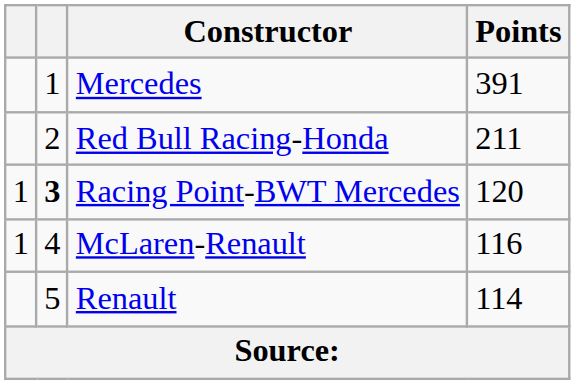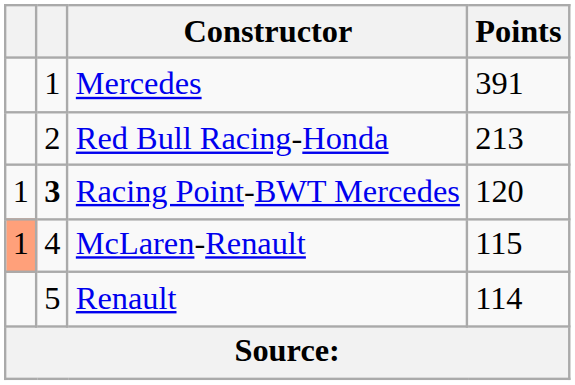 <table class="wikitable" style="font-size: 85%;">
 <tr>
 <th scope="col"></th>
 <th scope="col"></th>
 <th scope="col">Constructor</th>
 <th scope="col">Points</th>
 </tr>
 <tr>
 <td align="left"></td>
 <td align="center">1</td>
 <td> <a href='#'>Mercedes</a></td>
 <td align="left">391</td>
 </tr>
 <tr>
 <td align="left"></td>
 <td align="center">2</td>
 <td> <a href='#'>Red Bull Racing</a>-<a href='#'>Honda</a></td>
-<td align="left">211</td>
+<td align="left">213</td>
 </tr>
 <tr>
 <td align="left"> 1</td>
 <td align="center"><strong>3</strong></td>
 <td> <a href='#'>Racing Point</a>-<a href='#'>BWT Mercedes</a></td>
 <td align="left">120</td>
 </tr>
 <tr>
-<td align="left"> 1</td>
+<td align="left" style="background: lightsalmon;"> 1</td>
 <td align="center">4</td>
 <td> <a href='#'>McLaren</a>-<a href='#'>Renault</a></td>
-<td align="left">116</td>
+<td align="left">115</td>
 </tr>
 <tr>
 <td align="left"></td>
 <td align="center">5</td>
 <td> <a href='#'>Renault</a></td>
 <td align="left">114</td>
 </tr>
 <tr>
 <th colspan=4>Source:</th>
 </tr>
 </table>
